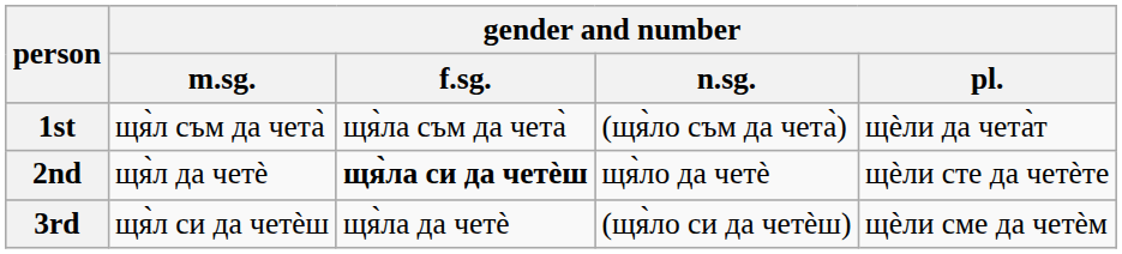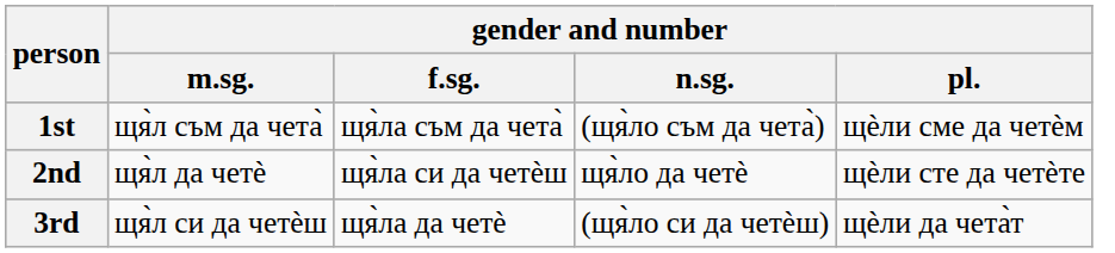 <table class="wikitable">
 <tr>
 <th rowspan="2">person</th>
 <th colspan="4">gender and number</th>
 </tr>
 <tr>
 <th>m.sg.</th>
 <th>f.sg.</th>
 <th>n.sg.</th>
 <th>pl.</th>
 </tr>
 <tr>
 <th>1st</th>
 <td>щя̀л съм да чета̀</td>
 <td>щя̀лa съм да чета̀</td>
 <td>(щя̀лo съм да чета̀)</td>
-<td>щѐли да чета̀т</td>
+<td>щѐли сме да четѐм</td>
 </tr>
 <tr>
 <th>2nd</th>
 <td>щя̀л да четѐ</td>
-<td><strong>щя̀лa си да четѐш</strong></td>
+<td>щя̀лa си да четѐш</td>
 <td>щя̀лo да четѐ</td>
 <td>щѐли сте да четѐте</td>
 </tr>
 <tr>
 <th>3rd</th>
 <td>щя̀л си да четѐш</td>
 <td>щя̀лa да четѐ</td>
 <td>(щя̀лo си да четѐш)</td>
-<td>щѐли сме да четѐм</td>
+<td>щѐли да чета̀т</td>
 </tr>
 </table>
